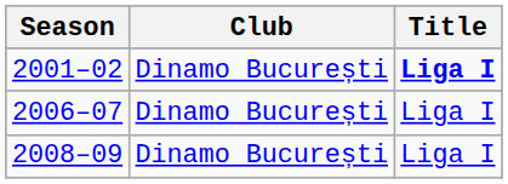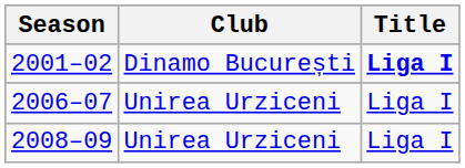 <table class="wikitable">
 <tr>
 <th>Season</th>
 <th>Club</th>
 <th>Title</th>
 </tr>
 <tr>
 <td><a href='#'>2001–02</a></td>
 <td><a href='#'>Dinamo București</a></td>
 <td><strong><a href='#'>Liga I</a></strong></td>
 </tr>
 <tr>
 <td><a href='#'>2006–07</a></td>
-<td><a href='#'>Dinamo București</a></td>
+<td><a href='#'>Unirea Urziceni</a></td>
 <td><a href='#'>Liga I</a></td>
 </tr>
 <tr>
 <td><a href='#'>2008–09</a></td>
-<td><a href='#'>Dinamo București</a></td>
+<td><a href='#'>Unirea Urziceni</a></td>
 <td><a href='#'>Liga I</a></td>
 </tr>
 </table>
